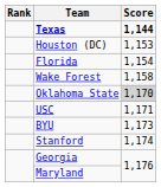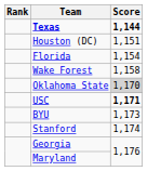 <table class="wikitable sortable" style="text-align:center">
 <tr>
 <th dat-sort-type=number>Rank</th>
 <th>Team</th>
 <th>Score</th>
 </tr>
 <tr>
 <td></td>
 <td align=left><strong><a href='#'>Texas</a></strong></td>
 <td><strong>1,144</strong></td>
 </tr>
 <tr>
 <td></td>
 <td align=left><a href='#'>Houston</a> (DC)</td>
-<td>1,153</td>
+<td>1,151</td>
 </tr>
 <tr>
 <td></td>
 <td align=left><a href='#'>Florida</a></td>
 <td>1,154</td>
 </tr>
 <tr>
 <td></td>
 <td align=left><a href='#'>Wake Forest</a></td>
 <td>1,158</td>
 </tr>
 <tr>
 <td></td>
 <td align=left><a href='#'>Oklahoma State</a></td>
 <td style="background: lightgrey;">1,170</td>
 </tr>
 <tr>
 <td></td>
 <td align=left><a href='#'>USC</a></td>
-<td>1,171</td>
+<td><strong>1,171</strong></td>
 </tr>
 <tr>
 <td></td>
 <td align=left><a href='#'>BYU</a></td>
 <td>1,173</td>
 </tr>
 <tr>
 <td></td>
 <td align=left><a href='#'>Stanford</a></td>
 <td>1,174</td>
 </tr>
 <tr>
 <td rowspan=2></td>
 <td align=left><a href='#'>Georgia</a></td>
 <td rowspan=2>1,176</td>
 </tr>
 <tr>
 <td align=left><a href='#'>Maryland</a></td>
 </tr>
 </table>
